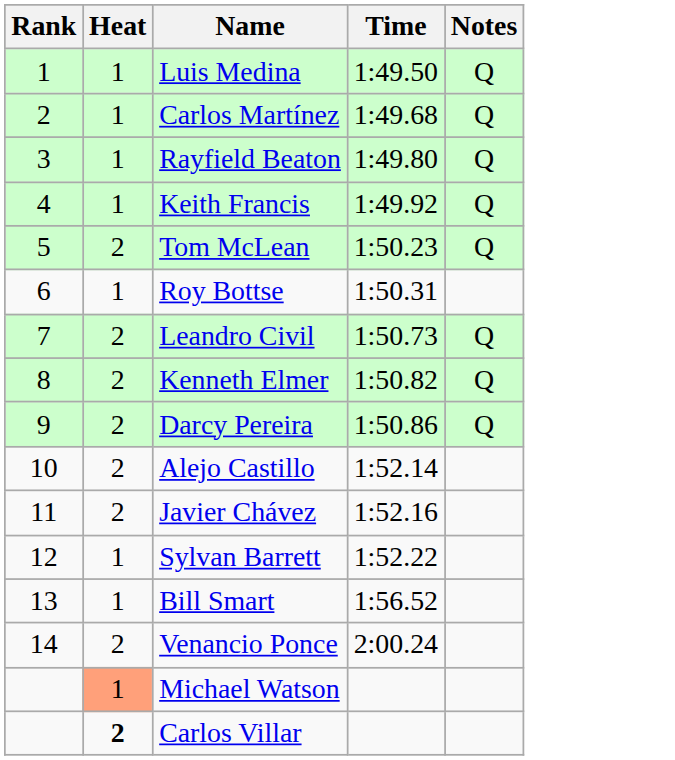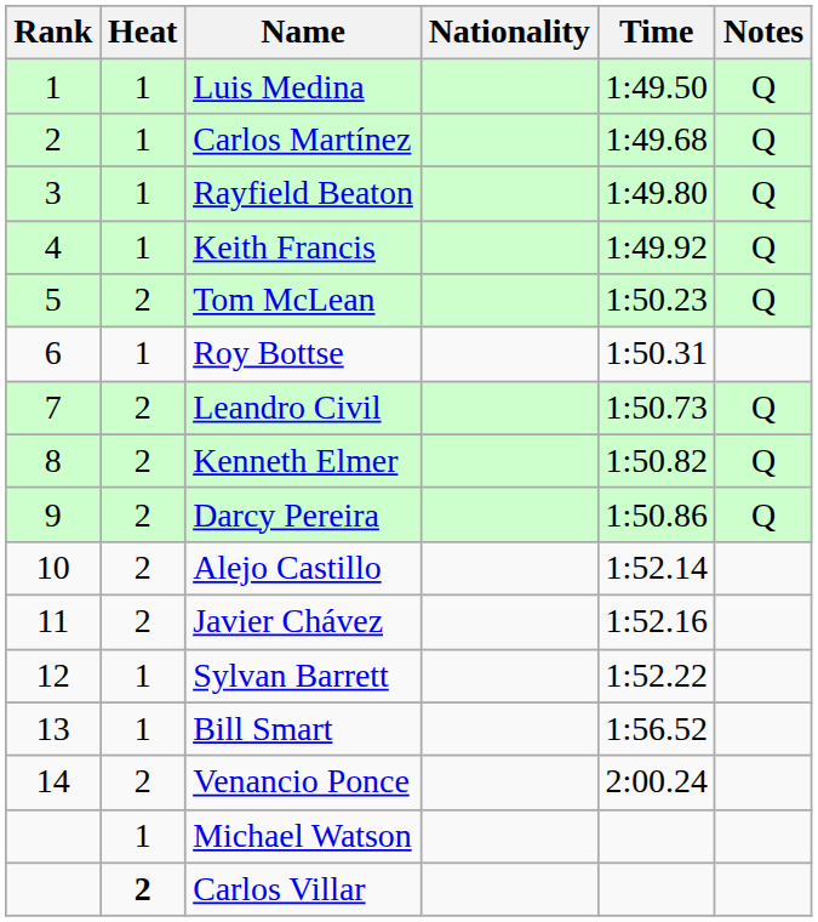 <table class="wikitable sortable" style="text-align:center">
 <tr>
 <th>Rank</th>
 <th>Heat</th>
 <th>Name</th>
+<th>Nationality</th>
 <th>Time</th>
 <th>Notes</th>
 </tr>
 <tr bgcolor=ccffcc>
 <td>1</td>
 <td>1</td>
 <td align=left><a href='#'>Luis Medina</a></td>
+<td align=left></td>
 <td>1:49.50</td>
 <td>Q</td>
 </tr>
 <tr bgcolor=ccffcc>
 <td>2</td>
 <td>1</td>
 <td align=left><a href='#'>Carlos Martínez</a></td>
+<td align=left></td>
 <td>1:49.68</td>
 <td>Q</td>
 </tr>
 <tr bgcolor=ccffcc>
 <td>3</td>
 <td>1</td>
 <td align=left><a href='#'>Rayfield Beaton</a></td>
+<td align=left></td>
 <td>1:49.80</td>
 <td>Q</td>
 </tr>
 <tr bgcolor=ccffcc>
 <td>4</td>
 <td>1</td>
 <td align=left><a href='#'>Keith Francis</a></td>
+<td align=left></td>
 <td>1:49.92</td>
 <td>Q</td>
 </tr>
 <tr bgcolor=ccffcc>
 <td>5</td>
 <td>2</td>
 <td align=left><a href='#'>Tom McLean</a></td>
+<td align=left></td>
 <td>1:50.23</td>
 <td>Q</td>
 </tr>
 <tr>
 <td>6</td>
 <td>1</td>
 <td align=left><a href='#'>Roy Bottse</a></td>
+<td align=left></td>
 <td>1:50.31</td>
 <td></td>
 </tr>
 <tr bgcolor=ccffcc>
 <td>7</td>
 <td>2</td>
 <td align=left><a href='#'>Leandro Civil</a></td>
+<td align=left></td>
 <td>1:50.73</td>
 <td>Q</td>
 </tr>
 <tr bgcolor=ccffcc>
 <td>8</td>
 <td>2</td>
 <td align=left><a href='#'>Kenneth Elmer</a></td>
+<td align=left></td>
 <td>1:50.82</td>
 <td>Q</td>
 </tr>
 <tr bgcolor=ccffcc>
 <td>9</td>
 <td>2</td>
 <td align=left><a href='#'>Darcy Pereira</a></td>
+<td align=left></td>
 <td>1:50.86</td>
 <td>Q</td>
 </tr>
 <tr>
 <td>10</td>
 <td>2</td>
 <td align=left><a href='#'>Alejo Castillo</a></td>
+<td align=left></td>
 <td>1:52.14</td>
 <td></td>
 </tr>
 <tr>
 <td>11</td>
 <td>2</td>
 <td align=left><a href='#'>Javier Chávez</a></td>
+<td align=left></td>
 <td>1:52.16</td>
 <td></td>
 </tr>
 <tr>
 <td>12</td>
 <td>1</td>
 <td align=left><a href='#'>Sylvan Barrett</a></td>
+<td align=left></td>
 <td>1:52.22</td>
 <td></td>
 </tr>
 <tr>
 <td>13</td>
 <td>1</td>
 <td align=left><a href='#'>Bill Smart</a></td>
+<td align=left></td>
 <td>1:56.52</td>
 <td></td>
 </tr>
 <tr>
 <td>14</td>
 <td>2</td>
 <td align=left><a href='#'>Venancio Ponce</a></td>
+<td align=left></td>
 <td>2:00.24</td>
 <td></td>
 </tr>
 <tr>
 <td></td>
-<td style="background: lightsalmon;">1</td>
+<td>1</td>
 <td align=left><a href='#'>Michael Watson</a></td>
+<td align=left></td>
 <td></td>
 <td></td>
 </tr>
 <tr>
 <td></td>
 <td><strong>2</strong></td>
 <td align=left><a href='#'>Carlos Villar</a></td>
+<td align=left></td>
 <td></td>
 <td></td>
 </tr>
 </table>
